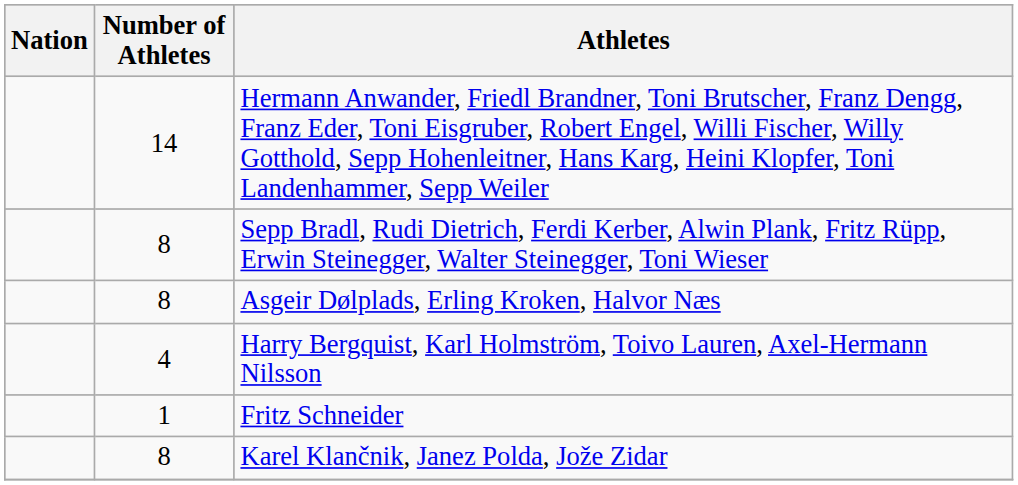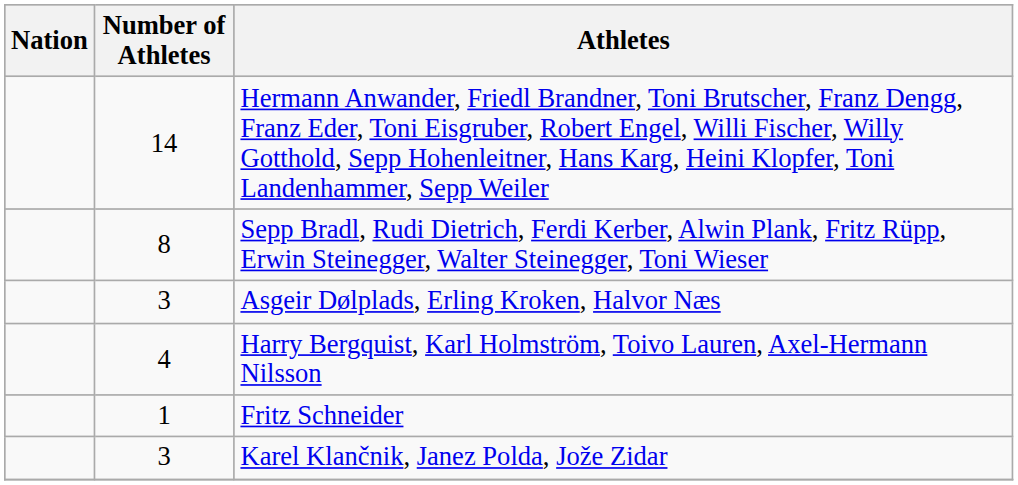 <table class="wikitable sortable">
 <tr>
 <th>Nation</th>
 <th>Number of Athletes</th>
 <th class="unsortable">Athletes</th>
 </tr>
 <tr>
 <td></td>
 <td style="text-align:center">14</td>
 <td><a href='#'>Hermann Anwander</a>, <a href='#'>Friedl Brandner</a>, <a href='#'>Toni Brutscher</a>, <a href='#'>Franz Dengg</a>, <a href='#'>Franz Eder</a>, <a href='#'>Toni Eisgruber</a>, <a href='#'>Robert Engel</a>, <a href='#'>Willi Fischer</a>, <a href='#'>Willy Gotthold</a>, <a href='#'>Sepp Hohenleitner</a>, <a href='#'>Hans Karg</a>, <a href='#'>Heini Klopfer</a>, <a href='#'>Toni Landenhammer</a>, <a href='#'>Sepp Weiler</a></td>
 </tr>
 <tr>
 <td></td>
 <td style="text-align:center">8</td>
 <td><a href='#'>Sepp Bradl</a>, <a href='#'>Rudi Dietrich</a>, <a href='#'>Ferdi Kerber</a>, <a href='#'>Alwin Plank</a>, <a href='#'>Fritz Rüpp</a>, <a href='#'>Erwin Steinegger</a>, <a href='#'>Walter Steinegger</a>, <a href='#'>Toni Wieser</a></td>
 </tr>
 <tr>
 <td></td>
-<td style="text-align:center">8</td>
+<td style="text-align:center">3</td>
 <td><a href='#'>Asgeir Dølplads</a>, <a href='#'>Erling Kroken</a>, <a href='#'>Halvor Næs</a></td>
 </tr>
 <tr>
 <td></td>
 <td style="text-align:center">4</td>
 <td><a href='#'>Harry Bergquist</a>, <a href='#'>Karl Holmström</a>, <a href='#'>Toivo Lauren</a>, <a href='#'>Axel-Hermann Nilsson</a></td>
 </tr>
 <tr>
 <td></td>
 <td style="text-align:center">1</td>
 <td><a href='#'>Fritz Schneider</a></td>
 </tr>
 <tr>
 <td></td>
-<td style="text-align:center">8</td>
+<td style="text-align:center">3</td>
 <td><a href='#'>Karel Klančnik</a>, <a href='#'>Janez Polda</a>, <a href='#'>Jože Zidar</a></td>
 </tr>
 <tr>
 </tr>
 </table>
